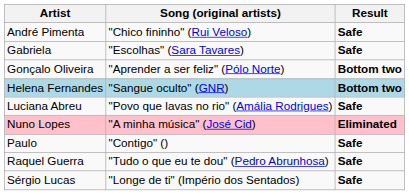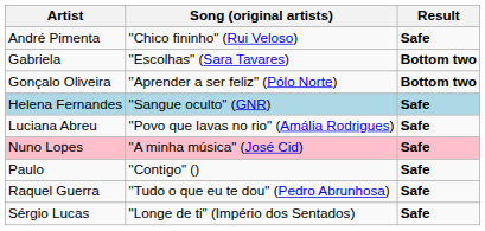 <table class=wikitable>
 <tr>
 <th>Artist</th>
 <th>Song (original artists)</th>
 <th>Result</th>
 </tr>
 <tr>
 <td>André Pimenta</td>
 <td>"Chico fininho" (<a href='#'>Rui Veloso</a>)</td>
 <td><strong>Safe</strong></td>
 </tr>
 <tr>
 <td>Gabriela</td>
 <td>"Escolhas" (<a href='#'>Sara Tavares</a>)</td>
-<td><strong>Safe</strong></td>
+<td><strong>Bottom two</strong></td>
 </tr>
 <tr>
 <td>Gonçalo Oliveira</td>
 <td>"Aprender a ser feliz" (<a href='#'>Pólo Norte</a>)</td>
 <td><strong>Bottom two</strong></td>
 </tr>
 <tr style="background:lightblue;">
 <td>Helena Fernandes</td>
 <td>"Sangue oculto" (<a href='#'>GNR</a>)</td>
-<td><strong>Bottom two</strong></td>
+<td><strong>Safe</strong></td>
 </tr>
 <tr>
 <td>Luciana Abreu</td>
 <td>"Povo que lavas no rio" (<a href='#'>Amália Rodrigues</a>)</td>
 <td><strong>Safe</strong></td>
 </tr>
 <tr style="background:pink;">
 <td>Nuno Lopes</td>
 <td>"A minha música" (<a href='#'>José Cid</a>)</td>
-<td><strong>Eliminated</strong></td>
+<td><strong>Safe</strong></td>
 </tr>
 <tr>
 <td>Paulo</td>
 <td>"Contigo" ()</td>
 <td><strong>Safe</strong></td>
 </tr>
 <tr>
 <td>Raquel Guerra</td>
 <td>"Tudo o que eu te dou" (<a href='#'>Pedro Abrunhosa</a>)</td>
 <td><strong>Safe</strong></td>
 </tr>
 <tr>
 <td>Sérgio Lucas</td>
 <td>"Longe de ti" (Império dos Sentados)</td>
 <td><strong>Safe</strong></td>
 </tr>
 </table>
